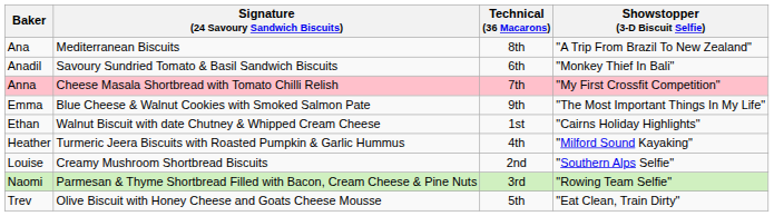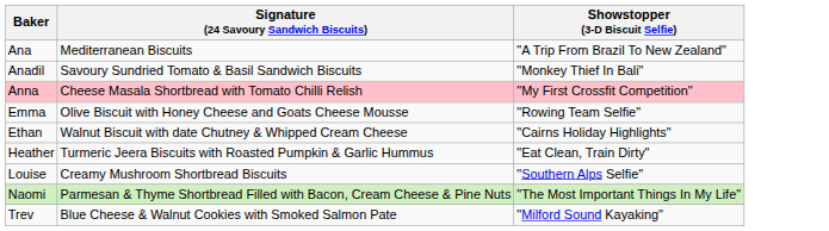 <table class="wikitable" style="text-align:center;">
 <tr>
 <th>Baker</th>
 <th>Signature<br><small>(24 Savoury <a href='#'>Sandwich Biscuits</a>)</small></th>
-<th>Technical<br><small>(36 <a href='#'>Macarons</a>)</small></th>
 <th>Showstopper<br><small>(3-D Biscuit <a href='#'>Selfie</a>)</small></th>
 </tr>
 <tr>
 <td align="left">Ana</td>
 <td align="left">Mediterranean Biscuits</td>
-<td>8th</td>
 <td align="left">"A Trip From Brazil To New Zealand"</td>
 </tr>
 <tr>
 <td align="left">Anadil</td>
 <td align="left">Savoury Sundried Tomato & Basil Sandwich Biscuits</td>
-<td>6th</td>
 <td align="left">"Monkey Thief In Bali"</td>
 </tr>
 <tr style="background:pink;">
 <td align="left">Anna</td>
 <td align="left">Cheese Masala Shortbread with Tomato Chilli Relish</td>
-<td>7th</td>
 <td align="left">"My First Crossfit Competition"</td>
 </tr>
 <tr>
 <td align="left">Emma</td>
-<td align="left">Blue Cheese & Walnut Cookies with Smoked Salmon Pate</td>
-<td>9th</td>
-<td align="left">"The Most Important Things In My Life"</td>
+<td align="left">Olive Biscuit with Honey Cheese and Goats Cheese Mousse</td>
+<td align="left">"Rowing Team Selfie"</td>
 </tr>
 <tr>
 <td align="left">Ethan</td>
 <td align="left">Walnut Biscuit with date Chutney & Whipped Cream Cheese</td>
-<td>1st</td>
 <td align="left">"Cairns Holiday Highlights"</td>
 </tr>
 <tr>
 <td align="left">Heather</td>
 <td align="left">Turmeric Jeera Biscuits with Roasted Pumpkin & Garlic Hummus</td>
-<td>4th</td>
-<td align="left">"<a href='#'>Milford Sound</a> Kayaking"</td>
+<td align="left">"Eat Clean, Train Dirty"</td>
 </tr>
 <tr>
 <td align="left">Louise</td>
 <td align="left">Creamy Mushroom Shortbread Biscuits</td>
-<td>2nd</td>
 <td align="left">"<a href='#'>Southern Alps</a> Selfie"</td>
 </tr>
 <tr style="background:#d0f0c0;">
 <td align="left">Naomi</td>
 <td align="left">Parmesan & Thyme Shortbread Filled with Bacon, Cream Cheese & Pine Nuts</td>
-<td>3rd</td>
-<td align="left">"Rowing Team Selfie"</td>
+<td align="left">"The Most Important Things In My Life"</td>
 </tr>
 <tr>
 <td align="left">Trev</td>
-<td align="left">Olive Biscuit with Honey Cheese and Goats Cheese Mousse</td>
-<td>5th</td>
-<td align="left">"Eat Clean, Train Dirty"</td>
+<td align="left">Blue Cheese & Walnut Cookies with Smoked Salmon Pate</td>
+<td align="left">"<a href='#'>Milford Sound</a> Kayaking"</td>
 </tr>
 </table>
